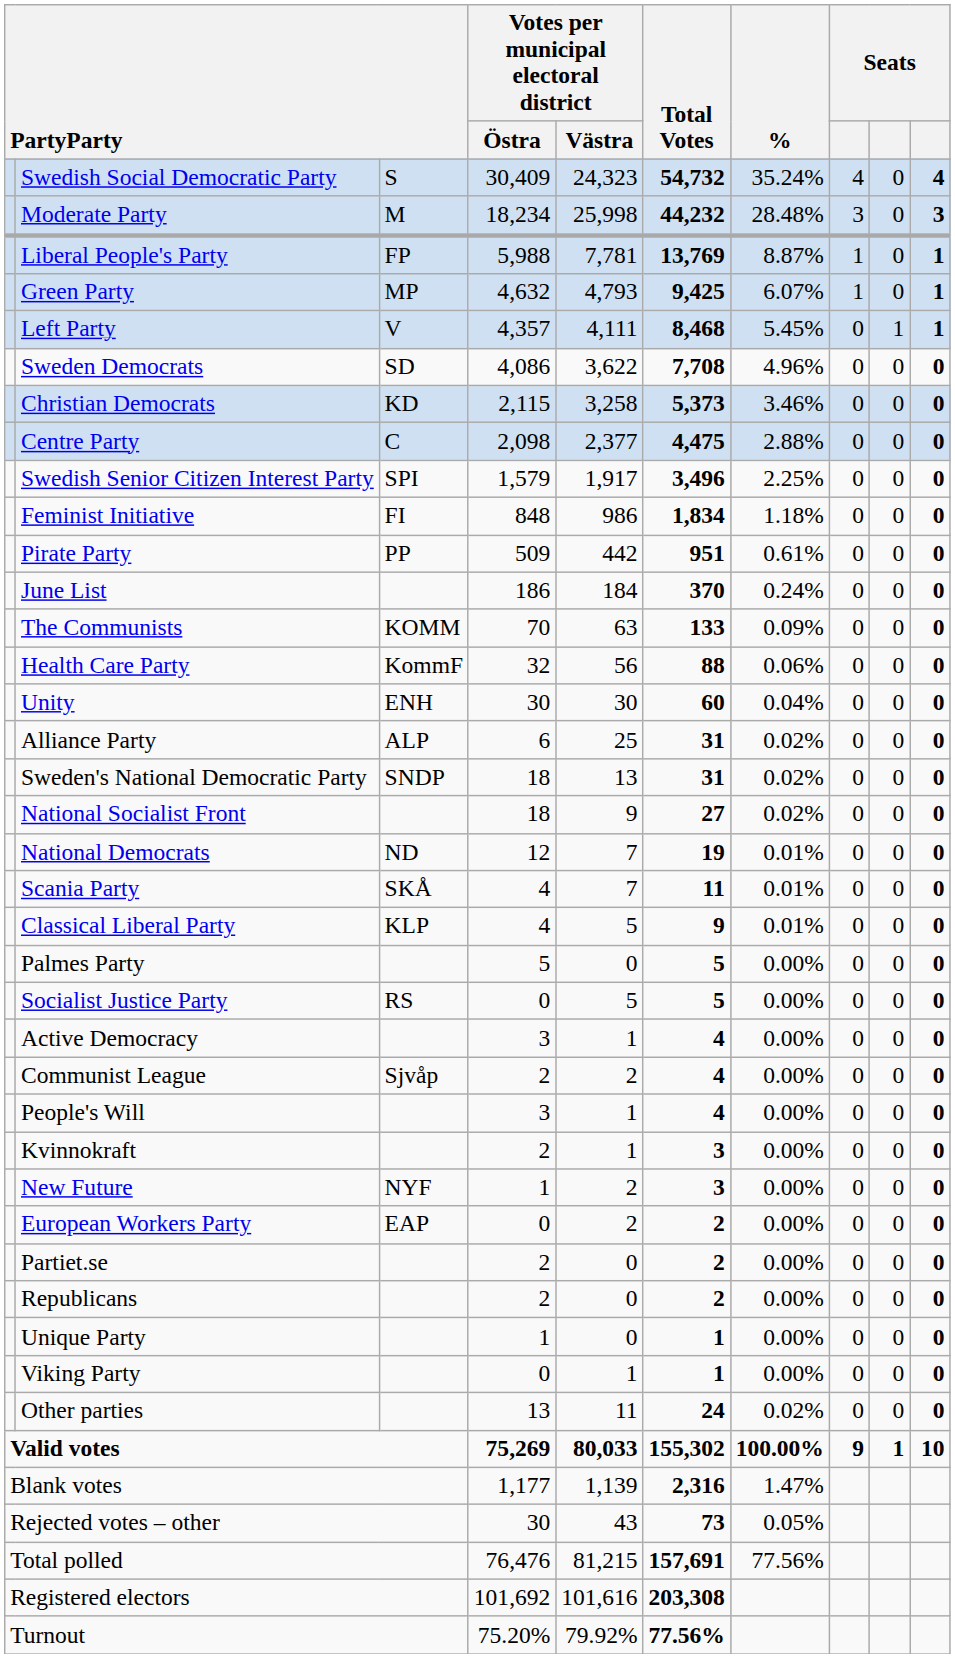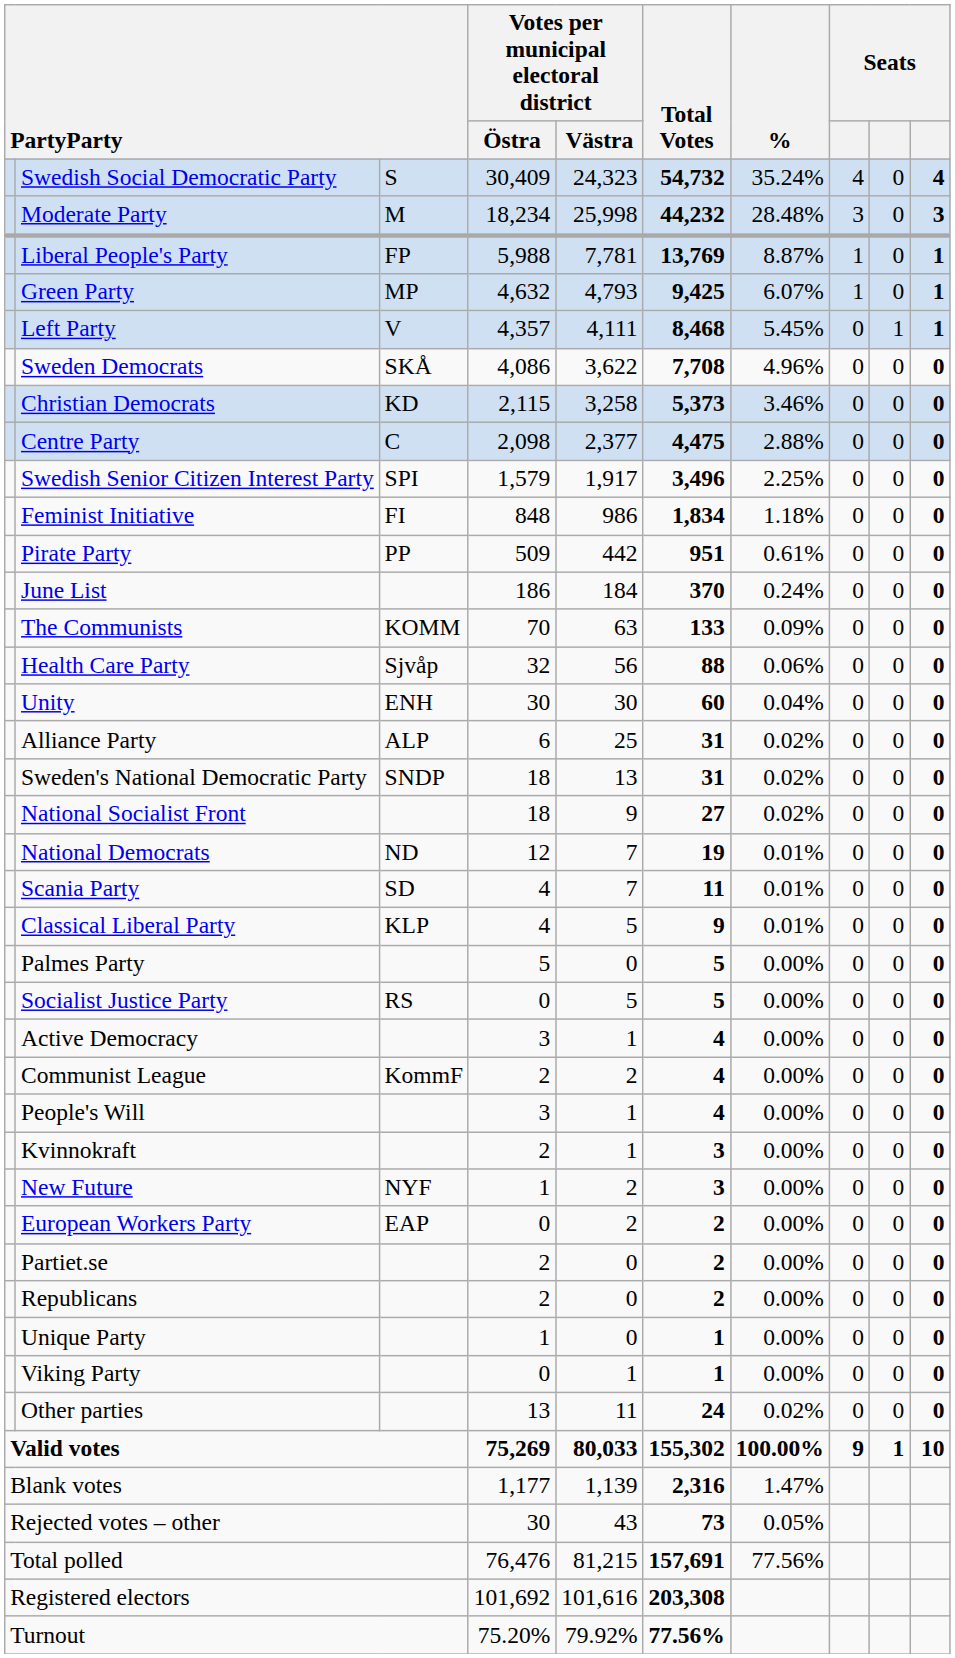 <table class="wikitable" border="1" style="text-align:right;">
 <tr>
 <th style="text-align:left;" valign=bottom rowspan=2 colspan=3>PartyParty</th>
 <th colspan=2>Votes per municipal electoral district</th>
 <th align=center valign=bottom rowspan=2 width="50">Total Votes</th>
 <th align=center valign=bottom rowspan=2 width="50">%</th>
 <th colspan=3>Seats</th>
 </tr>
 <tr>
 <th align=center valign=bottom width="50">Östra</th>
 <th align=center valign=bottom width="50">Västra</th>
 <th align=center valign=bottom width="20"><small></small></th>
 <th align=center valign=bottom width="20"><small><a href='#'></a></small></th>
 <th align=center valign=bottom width="20"><small></small></th>
 </tr>
 <tr style="background:#CEE0F2;">
 <td></td>
 <td align=left style="white-space: nowrap;"><a href='#'>Swedish Social Democratic Party</a></td>
 <td align=left>S</td>
 <td>30,409</td>
 <td>24,323</td>
 <td><strong>54,732</strong></td>
 <td>35.24%</td>
 <td>4</td>
 <td>0</td>
 <td><strong>4</strong></td>
 </tr>
 <tr style="background:#CEE0F2;">
 <td></td>
 <td align=left><a href='#'>Moderate Party</a></td>
 <td align=left>M</td>
 <td>18,234</td>
 <td>25,998</td>
 <td><strong>44,232</strong></td>
 <td>28.48%</td>
 <td>3</td>
 <td>0</td>
 <td><strong>3</strong></td>
 </tr>
 <tr style="background:#CEE0F2; border-top:3px solid darkgray;">
 <td></td>
 <td align=left><a href='#'>Liberal People's Party</a></td>
 <td align=left>FP</td>
 <td>5,988</td>
 <td>7,781</td>
 <td><strong>13,769</strong></td>
 <td>8.87%</td>
 <td>1</td>
 <td>0</td>
 <td><strong>1</strong></td>
 </tr>
 <tr style="background:#CEE0F2;">
 <td></td>
 <td align=left><a href='#'>Green Party</a></td>
 <td align=left>MP</td>
 <td>4,632</td>
 <td>4,793</td>
 <td><strong>9,425</strong></td>
 <td>6.07%</td>
 <td>1</td>
 <td>0</td>
 <td><strong>1</strong></td>
 </tr>
 <tr style="background:#CEE0F2;">
 <td></td>
 <td align=left><a href='#'>Left Party</a></td>
 <td align=left>V</td>
 <td>4,357</td>
 <td>4,111</td>
 <td><strong>8,468</strong></td>
 <td>5.45%</td>
 <td>0</td>
 <td>1</td>
 <td><strong>1</strong></td>
 </tr>
 <tr>
 <td></td>
 <td align=left><a href='#'>Sweden Democrats</a></td>
-<td align=left>SD</td>
+<td align=left>SKÅ</td>
 <td>4,086</td>
 <td>3,622</td>
 <td><strong>7,708</strong></td>
 <td>4.96%</td>
 <td>0</td>
 <td>0</td>
 <td><strong>0</strong></td>
 </tr>
 <tr style="background:#CEE0F2;">
 <td></td>
 <td align=left><a href='#'>Christian Democrats</a></td>
 <td align=left>KD</td>
 <td>2,115</td>
 <td>3,258</td>
 <td><strong>5,373</strong></td>
 <td>3.46%</td>
 <td>0</td>
 <td>0</td>
 <td><strong>0</strong></td>
 </tr>
 <tr style="background:#CEE0F2;">
 <td></td>
 <td align=left><a href='#'>Centre Party</a></td>
 <td align=left>C</td>
 <td>2,098</td>
 <td>2,377</td>
 <td><strong>4,475</strong></td>
 <td>2.88%</td>
 <td>0</td>
 <td>0</td>
 <td><strong>0</strong></td>
 </tr>
 <tr>
 <td></td>
 <td align=left><a href='#'>Swedish Senior Citizen Interest Party</a></td>
 <td align=left>SPI</td>
 <td>1,579</td>
 <td>1,917</td>
 <td><strong>3,496</strong></td>
 <td>2.25%</td>
 <td>0</td>
 <td>0</td>
 <td><strong>0</strong></td>
 </tr>
 <tr>
 <td></td>
 <td align=left><a href='#'>Feminist Initiative</a></td>
 <td align=left>FI</td>
 <td>848</td>
 <td>986</td>
 <td><strong>1,834</strong></td>
 <td>1.18%</td>
 <td>0</td>
 <td>0</td>
 <td><strong>0</strong></td>
 </tr>
 <tr>
 <td></td>
 <td align=left><a href='#'>Pirate Party</a></td>
 <td align=left>PP</td>
 <td>509</td>
 <td>442</td>
 <td><strong>951</strong></td>
 <td>0.61%</td>
 <td>0</td>
 <td>0</td>
 <td><strong>0</strong></td>
 </tr>
 <tr>
 <td></td>
 <td align=left><a href='#'>June List</a></td>
 <td></td>
 <td>186</td>
 <td>184</td>
 <td><strong>370</strong></td>
 <td>0.24%</td>
 <td>0</td>
 <td>0</td>
 <td><strong>0</strong></td>
 </tr>
 <tr>
 <td></td>
 <td align=left><a href='#'>The Communists</a></td>
 <td align=left>KOMM</td>
 <td>70</td>
 <td>63</td>
 <td><strong>133</strong></td>
 <td>0.09%</td>
 <td>0</td>
 <td>0</td>
 <td><strong>0</strong></td>
 </tr>
 <tr>
 <td></td>
 <td align=left><a href='#'>Health Care Party</a></td>
-<td align=left>KommF</td>
+<td align=left>Sjvåp</td>
 <td>32</td>
 <td>56</td>
 <td><strong>88</strong></td>
 <td>0.06%</td>
 <td>0</td>
 <td>0</td>
 <td><strong>0</strong></td>
 </tr>
 <tr>
 <td></td>
 <td align=left><a href='#'>Unity</a></td>
 <td align=left>ENH</td>
 <td>30</td>
 <td>30</td>
 <td><strong>60</strong></td>
 <td>0.04%</td>
 <td>0</td>
 <td>0</td>
 <td><strong>0</strong></td>
 </tr>
 <tr>
 <td></td>
 <td align=left>Alliance Party</td>
 <td align=left>ALP</td>
 <td>6</td>
 <td>25</td>
 <td><strong>31</strong></td>
 <td>0.02%</td>
 <td>0</td>
 <td>0</td>
 <td><strong>0</strong></td>
 </tr>
 <tr>
 <td></td>
 <td align=left>Sweden's National Democratic Party</td>
 <td align=left>SNDP</td>
 <td>18</td>
 <td>13</td>
 <td><strong>31</strong></td>
 <td>0.02%</td>
 <td>0</td>
 <td>0</td>
 <td><strong>0</strong></td>
 </tr>
 <tr>
 <td></td>
 <td align=left><a href='#'>National Socialist Front</a></td>
 <td></td>
 <td>18</td>
 <td>9</td>
 <td><strong>27</strong></td>
 <td>0.02%</td>
 <td>0</td>
 <td>0</td>
 <td><strong>0</strong></td>
 </tr>
 <tr>
 <td></td>
 <td align=left><a href='#'>National Democrats</a></td>
 <td align=left>ND</td>
 <td>12</td>
 <td>7</td>
 <td><strong>19</strong></td>
 <td>0.01%</td>
 <td>0</td>
 <td>0</td>
 <td><strong>0</strong></td>
 </tr>
 <tr>
 <td></td>
 <td align=left><a href='#'>Scania Party</a></td>
-<td align=left>SKÅ</td>
+<td align=left>SD</td>
 <td>4</td>
 <td>7</td>
 <td><strong>11</strong></td>
 <td>0.01%</td>
 <td>0</td>
 <td>0</td>
 <td><strong>0</strong></td>
 </tr>
 <tr>
 <td></td>
 <td align=left><a href='#'>Classical Liberal Party</a></td>
 <td align=left>KLP</td>
 <td>4</td>
 <td>5</td>
 <td><strong>9</strong></td>
 <td>0.01%</td>
 <td>0</td>
 <td>0</td>
 <td><strong>0</strong></td>
 </tr>
 <tr>
 <td></td>
 <td align=left>Palmes Party</td>
 <td></td>
 <td>5</td>
 <td>0</td>
 <td><strong>5</strong></td>
 <td>0.00%</td>
 <td>0</td>
 <td>0</td>
 <td><strong>0</strong></td>
 </tr>
 <tr>
 <td></td>
 <td align=left><a href='#'>Socialist Justice Party</a></td>
 <td align=left>RS</td>
 <td>0</td>
 <td>5</td>
 <td><strong>5</strong></td>
 <td>0.00%</td>
 <td>0</td>
 <td>0</td>
 <td><strong>0</strong></td>
 </tr>
 <tr>
 <td></td>
 <td align=left>Active Democracy</td>
 <td></td>
 <td>3</td>
 <td>1</td>
 <td><strong>4</strong></td>
 <td>0.00%</td>
 <td>0</td>
 <td>0</td>
 <td><strong>0</strong></td>
 </tr>
 <tr>
 <td></td>
 <td align=left>Communist League</td>
-<td align=left>Sjvåp</td>
+<td align=left>KommF</td>
 <td>2</td>
 <td>2</td>
 <td><strong>4</strong></td>
 <td>0.00%</td>
 <td>0</td>
 <td>0</td>
 <td><strong>0</strong></td>
 </tr>
 <tr>
 <td></td>
 <td align=left>People's Will</td>
 <td></td>
 <td>3</td>
 <td>1</td>
 <td><strong>4</strong></td>
 <td>0.00%</td>
 <td>0</td>
 <td>0</td>
 <td><strong>0</strong></td>
 </tr>
 <tr>
 <td></td>
 <td align=left>Kvinnokraft</td>
 <td></td>
 <td>2</td>
 <td>1</td>
 <td><strong>3</strong></td>
 <td>0.00%</td>
 <td>0</td>
 <td>0</td>
 <td><strong>0</strong></td>
 </tr>
 <tr>
 <td></td>
 <td align=left><a href='#'>New Future</a></td>
 <td align=left>NYF</td>
 <td>1</td>
 <td>2</td>
 <td><strong>3</strong></td>
 <td>0.00%</td>
 <td>0</td>
 <td>0</td>
 <td><strong>0</strong></td>
 </tr>
 <tr>
 <td></td>
 <td align=left><a href='#'>European Workers Party</a></td>
 <td align=left>EAP</td>
 <td>0</td>
 <td>2</td>
 <td><strong>2</strong></td>
 <td>0.00%</td>
 <td>0</td>
 <td>0</td>
 <td><strong>0</strong></td>
 </tr>
 <tr>
 <td></td>
 <td align=left>Partiet.se</td>
 <td></td>
 <td>2</td>
 <td>0</td>
 <td><strong>2</strong></td>
 <td>0.00%</td>
 <td>0</td>
 <td>0</td>
 <td><strong>0</strong></td>
 </tr>
 <tr>
 <td></td>
 <td align=left>Republicans</td>
 <td></td>
 <td>2</td>
 <td>0</td>
 <td><strong>2</strong></td>
 <td>0.00%</td>
 <td>0</td>
 <td>0</td>
 <td><strong>0</strong></td>
 </tr>
 <tr>
 <td></td>
 <td align=left>Unique Party</td>
 <td></td>
 <td>1</td>
 <td>0</td>
 <td><strong>1</strong></td>
 <td>0.00%</td>
 <td>0</td>
 <td>0</td>
 <td><strong>0</strong></td>
 </tr>
 <tr>
 <td></td>
 <td align=left>Viking Party</td>
 <td></td>
 <td>0</td>
 <td>1</td>
 <td><strong>1</strong></td>
 <td>0.00%</td>
 <td>0</td>
 <td>0</td>
 <td><strong>0</strong></td>
 </tr>
 <tr>
 <td></td>
 <td align=left>Other parties</td>
 <td></td>
 <td>13</td>
 <td>11</td>
 <td><strong>24</strong></td>
 <td>0.02%</td>
 <td>0</td>
 <td>0</td>
 <td><strong>0</strong></td>
 </tr>
 <tr style="font-weight:bold">
 <td align=left colspan=3>Valid votes</td>
 <td>75,269</td>
 <td>80,033</td>
 <td>155,302</td>
 <td>100.00%</td>
 <td>9</td>
 <td>1</td>
 <td>10</td>
 </tr>
 <tr>
 <td align=left colspan=3>Blank votes</td>
 <td>1,177</td>
 <td>1,139</td>
 <td><strong>2,316</strong></td>
 <td>1.47%</td>
 <td></td>
 <td></td>
 <td></td>
 </tr>
 <tr>
 <td align=left colspan=3>Rejected votes – other</td>
 <td>30</td>
 <td>43</td>
 <td><strong>73</strong></td>
 <td>0.05%</td>
 <td></td>
 <td></td>
 <td></td>
 </tr>
 <tr>
 <td align=left colspan=3>Total polled</td>
 <td>76,476</td>
 <td>81,215</td>
 <td><strong>157,691</strong></td>
 <td>77.56%</td>
 <td></td>
 <td></td>
 <td></td>
 </tr>
 <tr>
 <td align=left colspan=3>Registered electors</td>
 <td>101,692</td>
 <td>101,616</td>
 <td><strong>203,308</strong></td>
 <td></td>
 <td></td>
 <td></td>
 <td></td>
 </tr>
 <tr>
 <td align=left colspan=3>Turnout</td>
 <td>75.20%</td>
 <td>79.92%</td>
 <td><strong>77.56%</strong></td>
 <td></td>
 <td></td>
 <td></td>
 <td></td>
 </tr>
 </table>
